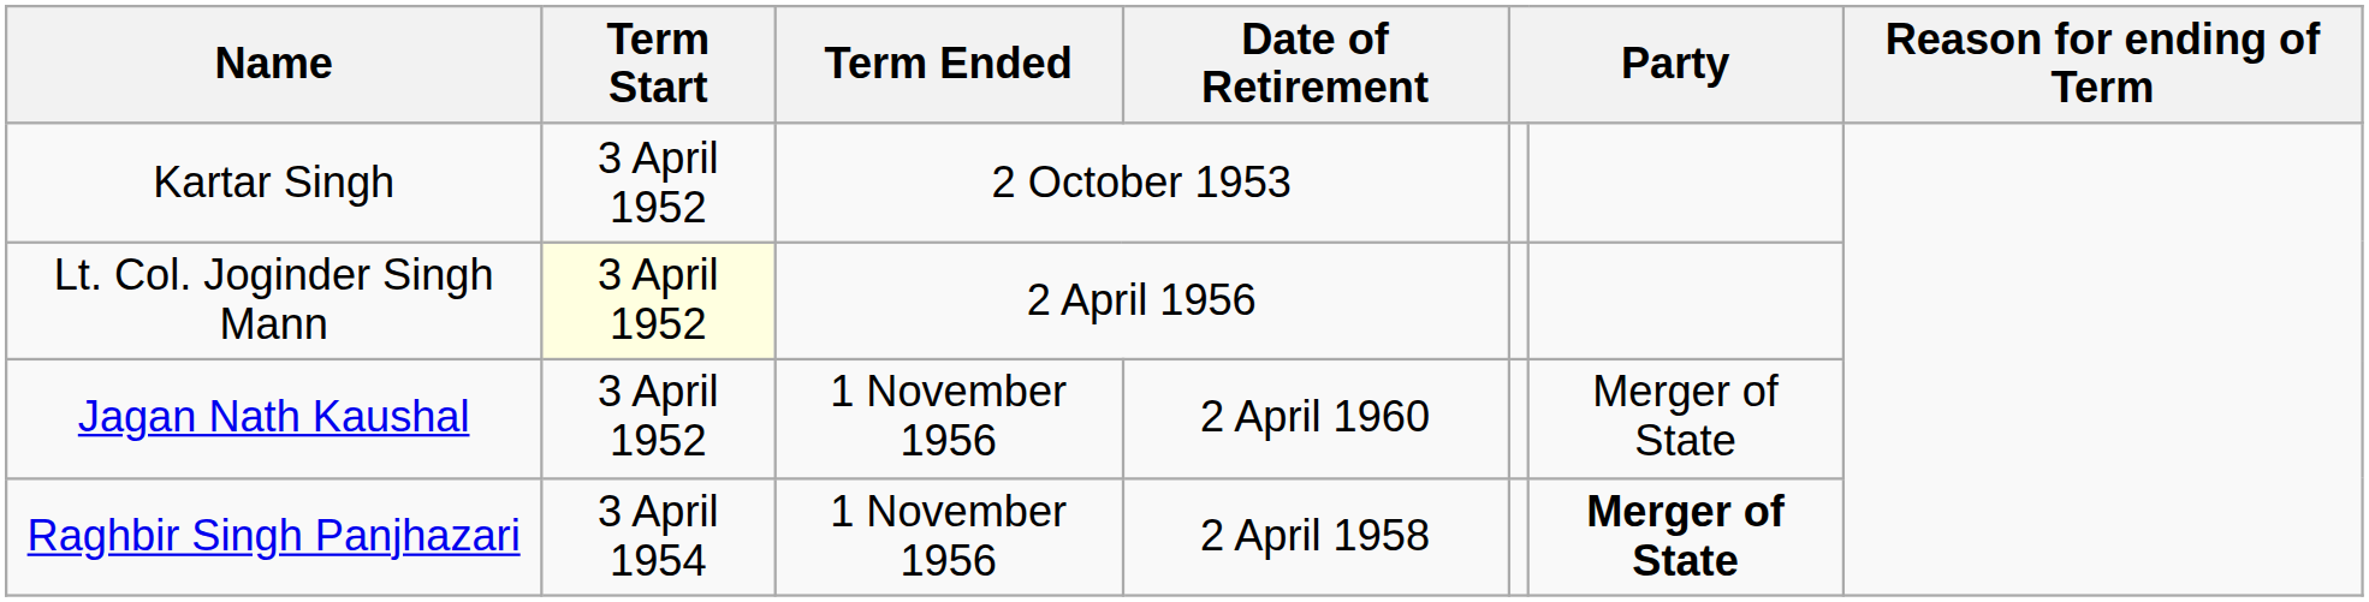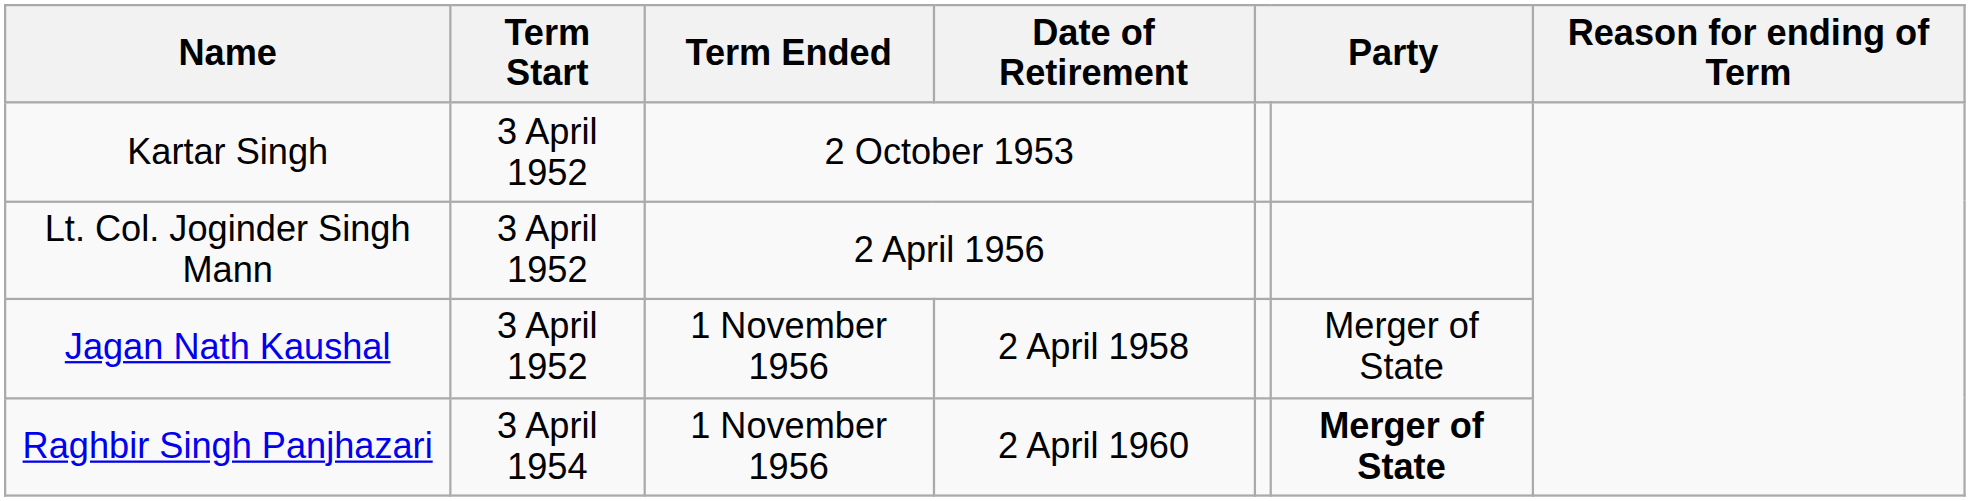 <table class="wikitable sortable" style="text-align:center">
 <tr>
 <th>Name</th>
 <th>Term Start</th>
 <th>Term Ended</th>
 <th>Date of Retirement</th>
 <th colspan=2>Party</th>
 <th>Reason for ending of Term</th>
 </tr>
 <tr>
 <td>Kartar Singh</td>
 <td>3 April 1952</td>
 <td colspan=2>2 October 1953</td>
 <td></td>
 <td></td>
 </tr>
 <tr>
 <td>Lt. Col. Joginder Singh Mann</td>
-<td style="background: lightyellow;">3 April 1952</td>
+<td>3 April 1952</td>
 <td colspan=2>2 April 1956</td>
 <td></td>
 <td></td>
 </tr>
 <tr>
 <td><a href='#'>Jagan Nath Kaushal</a></td>
 <td>3 April 1952</td>
 <td>1 November 1956</td>
-<td>2 April 1960</td>
+<td>2 April 1958</td>
 <td></td>
 <td>Merger of State</td>
 </tr>
 <tr>
 <td><a href='#'>Raghbir Singh Panjhazari</a></td>
 <td>3 April 1954</td>
 <td>1 November 1956</td>
-<td>2 April 1958</td>
+<td>2 April 1960</td>
 <td></td>
 <td><strong>Merger of State</strong></td>
 </tr>
 </table>
